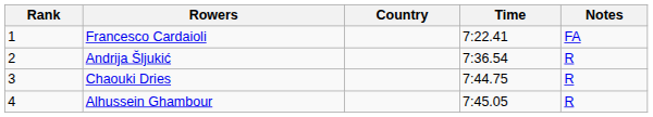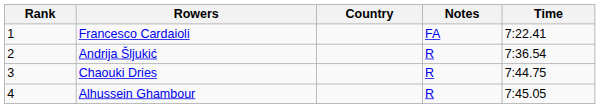 <table class="wikitable" width=60%>
 <tr>
 <th>Rank</th>
 <th>Rowers</th>
 <th>Country</th>
+<th>Notes</th>
 <th>Time</th>
-<th>Notes</th>
 </tr>
 <tr>
 <td>1</td>
 <td><a href='#'>Francesco Cardaioli</a></td>
 <td></td>
+<td><a href='#'>FA</a></td>
 <td>7:22.41</td>
-<td><a href='#'>FA</a></td>
 </tr>
 <tr>
 <td>2</td>
 <td><a href='#'>Andrija Šljukić</a></td>
 <td></td>
+<td><a href='#'>R</a></td>
 <td>7:36.54</td>
-<td><a href='#'>R</a></td>
 </tr>
 <tr>
 <td>3</td>
 <td><a href='#'>Chaouki Dries</a></td>
 <td></td>
+<td><a href='#'>R</a></td>
 <td>7:44.75</td>
-<td><a href='#'>R</a></td>
 </tr>
 <tr>
 <td>4</td>
 <td><a href='#'>Alhussein Ghambour</a></td>
 <td></td>
+<td><a href='#'>R</a></td>
 <td>7:45.05</td>
-<td><a href='#'>R</a></td>
 </tr>
 </table>
